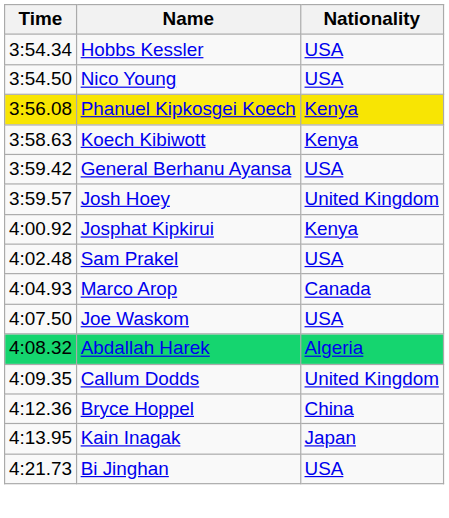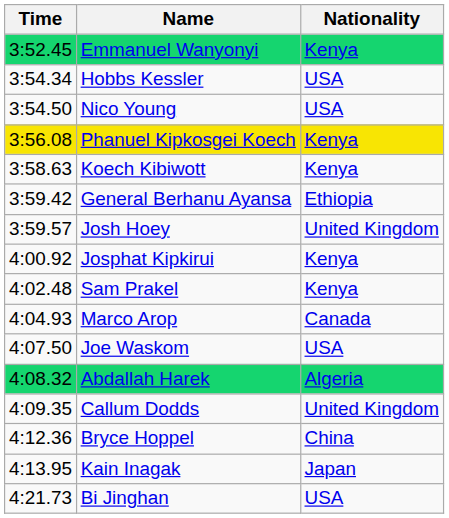 <table class="wikitable mw-collapsible mw-collapsed">
 <tr>
 <th>Time</th>
 <th>Name</th>
 <th>Nationality</th>
+</tr>
+<tr>
+<td style="background: #15D56F;">3:52.45</td>
+<td style="background: #15D56F;"><a href='#'>Emmanuel Wanyonyi</a></td>
+<td style="background: #15D56F;"><a href='#'>Kenya</a></td>
 </tr>
 <tr>
 <td>3:54.34</td>
 <td><a href='#'>Hobbs Kessler</a></td>
 <td><a href='#'>USA</a></td>
 </tr>
 <tr>
 <td>3:54.50</td>
 <td><a href='#'>Nico Young</a></td>
 <td><a href='#'>USA</a></td>
 </tr>
 <tr>
 <td style="background: #F8E503;">3:56.08</td>
 <td style="background: #F8E503;"><a href='#'>Phanuel Kipkosgei Koech</a></td>
 <td style="background: #F8E503;"><a href='#'>Kenya</a></td>
 </tr>
 <tr>
 <td>3:58.63</td>
 <td><a href='#'>Koech Kibiwott</a></td>
 <td><a href='#'>Kenya</a></td>
 </tr>
 <tr>
 <td>3:59.42</td>
 <td><a href='#'>General Berhanu Ayansa</a></td>
-<td><a href='#'>USA</a></td>
+<td><a href='#'>Ethiopia</a></td>
 </tr>
 <tr>
 <td>3:59.57</td>
 <td><a href='#'>Josh Hoey</a></td>
 <td><a href='#'>United Kingdom</a></td>
 </tr>
 <tr>
 <td>4:00.92</td>
 <td><a href='#'>Josphat Kipkirui</a></td>
 <td><a href='#'>Kenya</a></td>
 </tr>
 <tr>
 <td>4:02.48</td>
 <td><a href='#'>Sam Prakel</a></td>
-<td><a href='#'>USA</a></td>
+<td><a href='#'>Kenya</a></td>
 </tr>
 <tr>
 <td>4:04.93</td>
 <td><a href='#'>Marco Arop</a></td>
 <td><a href='#'>Canada</a></td>
 </tr>
 <tr>
 <td>4:07.50</td>
 <td><a href='#'>Joe Waskom</a></td>
 <td><a href='#'>USA</a></td>
 </tr>
 <tr>
 <td style="background: #15D56F;">4:08.32</td>
 <td style="background: #15D56F;"><a href='#'>Abdallah Harek</a></td>
 <td style="background: #15D56F;"><a href='#'>Algeria</a></td>
 </tr>
 <tr>
 <td>4:09.35</td>
 <td><a href='#'>Callum Dodds</a></td>
 <td><a href='#'>United Kingdom</a></td>
 </tr>
 <tr>
 <td>4:12.36</td>
 <td><a href='#'>Bryce Hoppel</a></td>
 <td><a href='#'>China</a></td>
 </tr>
 <tr>
 <td>4:13.95</td>
 <td><a href='#'>Kain Inagak</a></td>
 <td><a href='#'>Japan</a></td>
 </tr>
 <tr>
 <td>4:21.73</td>
 <td><a href='#'>Bi Jinghan</a></td>
 <td><a href='#'>USA</a></td>
 </tr>
 </table>
